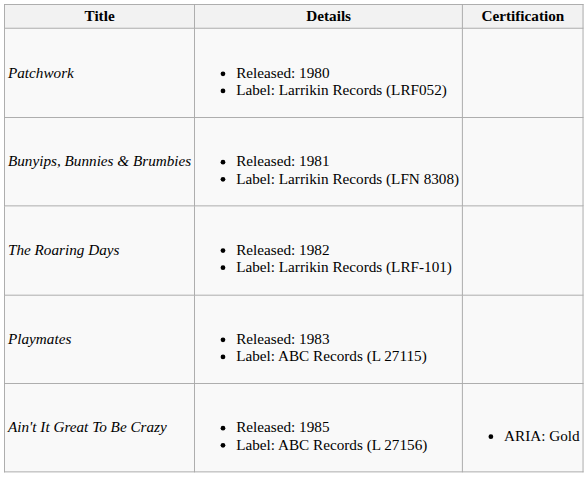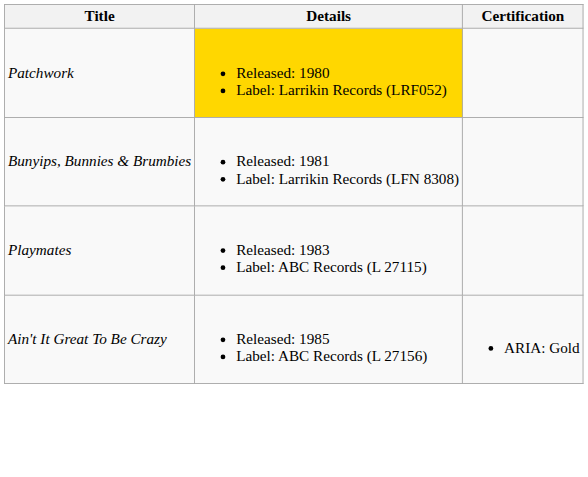 <table class="wikitable">
 <tr>
 <th>Title</th>
 <th>Details</th>
 <th>Certification</th>
 </tr>
 <tr>
 <td scope="row"><em>Patchwork</em></td>
-<td><br><ul><li>Released: 1980</li><li>Label: Larrikin Records (LRF052)</li></ul></td>
+<td style="background: gold;"><br><ul><li>Released: 1980</li><li>Label: Larrikin Records (LRF052)</li></ul></td>
 <td></td>
 </tr>
 <tr>
 <td scope="row"><em>Bunyips, Bunnies & Brumbies</em></td>
 <td><br><ul><li>Released: 1981</li><li>Label: Larrikin Records (LFN 8308)</li></ul></td>
-<td></td>
-</tr>
-<tr>
-<td scope="row"><em>The Roaring Days</em></td>
-<td><br><ul><li>Released: 1982</li><li>Label: Larrikin Records (LRF-101)</li></ul></td>
 <td></td>
 </tr>
 <tr>
 <td scope="row"><em>Playmates</em></td>
 <td><br><ul><li>Released: 1983</li><li>Label: ABC Records (L 27115)</li></ul></td>
 <td></td>
 </tr>
 <tr>
 <td scope="row"><em>Ain't It Great To Be Crazy</em></td>
 <td><br><ul><li>Released: 1985</li><li>Label: ABC Records (L 27156)</li></ul></td>
 <td><br><ul><li>ARIA: Gold</li></ul></td>
 </tr>
 </table>
